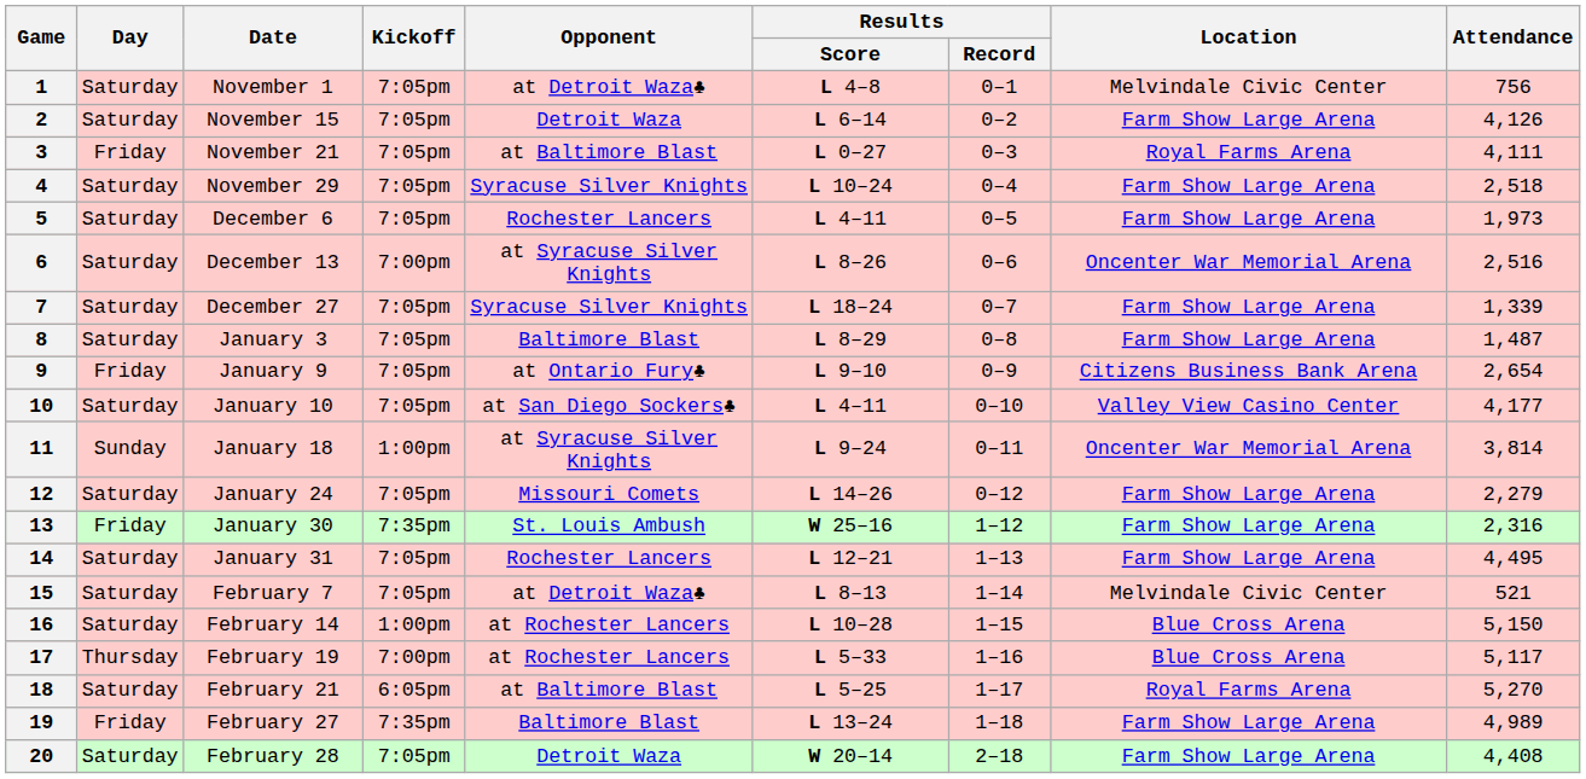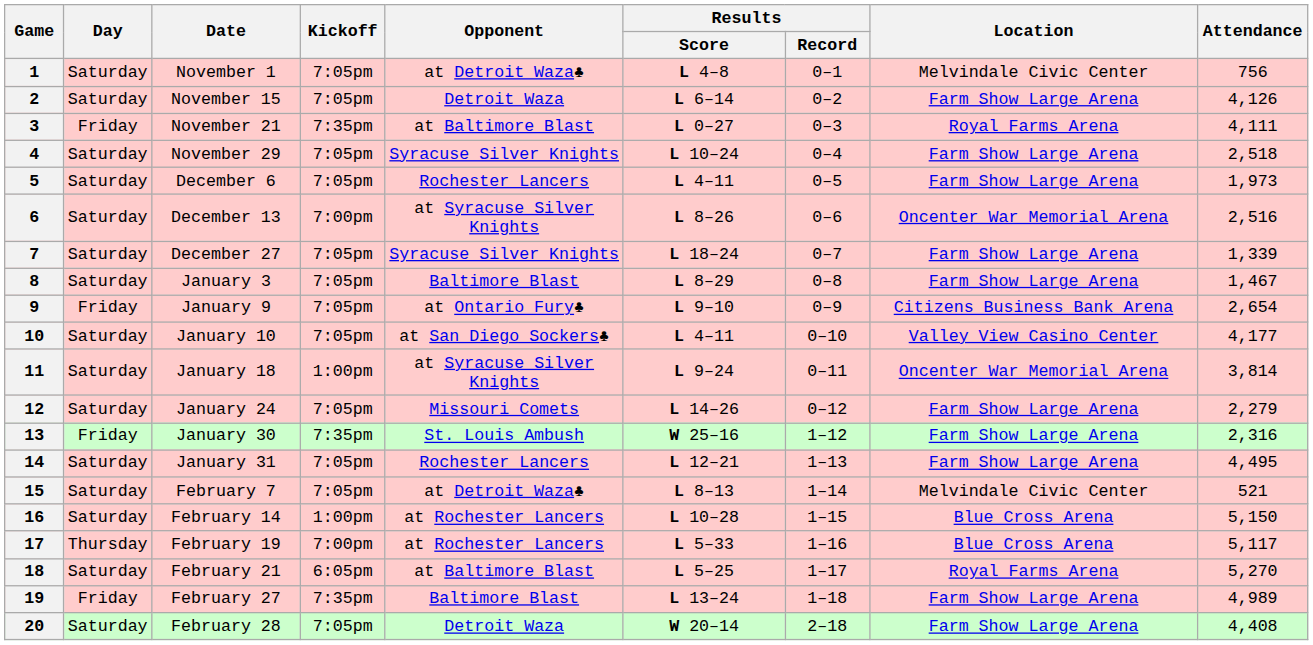 <table class="wikitable">
 <tr>
 <th rowspan="2" width="40">Game</th>
 <th rowspan="2" width="60">Day</th>
 <th rowspan="2" width="110">Date</th>
 <th rowspan="2" width="60">Kickoff</th>
 <th rowspan="2" width="180">Opponent</th>
 <th colspan="2" width="180">Results</th>
 <th rowspan="2" width="250">Location</th>
 <th rowspan="2" width="80">Attendance</th>
 </tr>
 <tr>
 <th width="120">Score</th>
 <th width="60">Record</th>
 </tr>
 <tr align="center" bgcolor="#FFCCCC">
 <th>1</th>
 <td>Saturday</td>
 <td>November 1</td>
 <td>7:05pm</td>
 <td>at <a href='#'>Detroit Waza</a>♣</td>
 <td><strong>L</strong> 4–8</td>
 <td>0–1</td>
 <td>Melvindale Civic Center</td>
 <td>756</td>
 </tr>
 <tr align="center" bgcolor="#FFCCCC">
 <th>2</th>
 <td>Saturday</td>
 <td>November 15</td>
 <td>7:05pm</td>
 <td><a href='#'>Detroit Waza</a></td>
 <td><strong>L</strong> 6–14</td>
 <td>0–2</td>
 <td><a href='#'>Farm Show Large Arena</a></td>
 <td>4,126</td>
 </tr>
 <tr align="center" bgcolor="#FFCCCC">
 <th>3</th>
 <td>Friday</td>
 <td>November 21</td>
-<td>7:05pm</td>
+<td>7:35pm</td>
 <td>at <a href='#'>Baltimore Blast</a></td>
 <td><strong>L</strong> 0–27</td>
 <td>0–3</td>
 <td><a href='#'>Royal Farms Arena</a></td>
 <td>4,111</td>
 </tr>
 <tr align="center" bgcolor="#FFCCCC">
 <th>4</th>
 <td>Saturday</td>
 <td>November 29</td>
 <td>7:05pm</td>
 <td><a href='#'>Syracuse Silver Knights</a></td>
 <td><strong>L</strong> 10–24</td>
 <td>0–4</td>
 <td><a href='#'>Farm Show Large Arena</a></td>
 <td>2,518</td>
 </tr>
 <tr align="center" bgcolor="#FFCCCC">
 <th>5</th>
 <td>Saturday</td>
 <td>December 6</td>
 <td>7:05pm</td>
 <td><a href='#'>Rochester Lancers</a></td>
 <td><strong>L</strong> 4–11</td>
 <td>0–5</td>
 <td><a href='#'>Farm Show Large Arena</a></td>
 <td>1,973</td>
 </tr>
 <tr align="center" bgcolor="#FFCCCC">
 <th>6</th>
 <td>Saturday</td>
 <td>December 13</td>
 <td>7:00pm</td>
 <td>at <a href='#'>Syracuse Silver Knights</a></td>
 <td><strong>L</strong> 8–26</td>
 <td>0–6</td>
 <td><a href='#'>Oncenter War Memorial Arena</a></td>
 <td>2,516</td>
 </tr>
 <tr align="center" bgcolor="#FFCCCC">
 <th>7</th>
 <td>Saturday</td>
 <td>December 27</td>
 <td>7:05pm</td>
 <td><a href='#'>Syracuse Silver Knights</a></td>
 <td><strong>L</strong> 18–24</td>
 <td>0–7</td>
 <td><a href='#'>Farm Show Large Arena</a></td>
 <td>1,339</td>
 </tr>
 <tr align="center" bgcolor="#FFCCCC">
 <th>8</th>
 <td>Saturday</td>
 <td>January 3</td>
 <td>7:05pm</td>
 <td><a href='#'>Baltimore Blast</a></td>
 <td><strong>L</strong> 8–29</td>
 <td>0–8</td>
 <td><a href='#'>Farm Show Large Arena</a></td>
-<td>1,487</td>
+<td>1,467</td>
 </tr>
 <tr align="center" bgcolor="#FFCCCC">
 <th>9</th>
 <td>Friday</td>
 <td>January 9</td>
 <td>7:05pm</td>
 <td>at <a href='#'>Ontario Fury</a>♣</td>
 <td><strong>L</strong> 9–10</td>
 <td>0–9</td>
 <td><a href='#'>Citizens Business Bank Arena</a></td>
 <td>2,654</td>
 </tr>
 <tr align="center" bgcolor="#FFCCCC">
 <th>10</th>
 <td>Saturday</td>
 <td>January 10</td>
 <td>7:05pm</td>
 <td>at <a href='#'>San Diego Sockers</a>♣</td>
 <td><strong>L</strong> 4–11</td>
 <td>0–10</td>
 <td><a href='#'>Valley View Casino Center</a></td>
 <td>4,177</td>
 </tr>
 <tr align="center" bgcolor="#FFCCCC">
 <th>11</th>
-<td>Sunday</td>
+<td>Saturday</td>
 <td>January 18</td>
 <td>1:00pm</td>
 <td>at <a href='#'>Syracuse Silver Knights</a></td>
 <td><strong>L</strong> 9–24</td>
 <td>0–11</td>
 <td><a href='#'>Oncenter War Memorial Arena</a></td>
 <td>3,814</td>
 </tr>
 <tr align="center" bgcolor="#FFCCCC">
 <th>12</th>
 <td>Saturday</td>
 <td>January 24</td>
 <td>7:05pm</td>
 <td><a href='#'>Missouri Comets</a></td>
 <td><strong>L</strong> 14–26</td>
 <td>0–12</td>
 <td><a href='#'>Farm Show Large Arena</a></td>
 <td>2,279</td>
 </tr>
 <tr align="center" bgcolor="#CCFFCC">
 <th>13</th>
 <td>Friday</td>
 <td>January 30</td>
 <td>7:35pm</td>
 <td><a href='#'>St. Louis Ambush</a></td>
 <td><strong>W</strong> 25–16</td>
 <td>1–12</td>
 <td><a href='#'>Farm Show Large Arena</a></td>
 <td>2,316</td>
 </tr>
 <tr align="center" bgcolor="#FFCCCC">
 <th>14</th>
 <td>Saturday</td>
 <td>January 31</td>
 <td>7:05pm</td>
 <td><a href='#'>Rochester Lancers</a></td>
 <td><strong>L</strong> 12–21</td>
 <td>1–13</td>
 <td><a href='#'>Farm Show Large Arena</a></td>
 <td>4,495</td>
 </tr>
 <tr align="center" bgcolor="#FFCCCC">
 <th>15</th>
 <td>Saturday</td>
 <td>February 7</td>
 <td>7:05pm</td>
 <td>at <a href='#'>Detroit Waza</a>♣</td>
 <td><strong>L</strong> 8–13</td>
 <td>1–14</td>
 <td>Melvindale Civic Center</td>
 <td>521</td>
 </tr>
 <tr align="center" bgcolor="#FFCCCC">
 <th>16</th>
 <td>Saturday</td>
 <td>February 14</td>
 <td>1:00pm</td>
 <td>at <a href='#'>Rochester Lancers</a></td>
 <td><strong>L</strong> 10–28</td>
 <td>1–15</td>
 <td><a href='#'>Blue Cross Arena</a></td>
 <td>5,150</td>
 </tr>
 <tr align="center" bgcolor="#FFCCCC">
 <th>17</th>
 <td>Thursday</td>
 <td>February 19</td>
 <td>7:00pm</td>
 <td>at <a href='#'>Rochester Lancers</a></td>
 <td><strong>L</strong> 5–33</td>
 <td>1–16</td>
 <td><a href='#'>Blue Cross Arena</a></td>
 <td>5,117</td>
 </tr>
 <tr align="center" bgcolor="#FFCCCC">
 <th>18</th>
 <td>Saturday</td>
 <td>February 21</td>
 <td>6:05pm</td>
 <td>at <a href='#'>Baltimore Blast</a></td>
 <td><strong>L</strong> 5–25</td>
 <td>1–17</td>
 <td><a href='#'>Royal Farms Arena</a></td>
 <td>5,270</td>
 </tr>
 <tr align="center" bgcolor="#FFCCCC">
 <th>19</th>
 <td>Friday</td>
 <td>February 27</td>
 <td>7:35pm</td>
 <td><a href='#'>Baltimore Blast</a></td>
 <td><strong>L</strong> 13–24</td>
 <td>1–18</td>
 <td><a href='#'>Farm Show Large Arena</a></td>
 <td>4,989</td>
 </tr>
 <tr align="center" bgcolor="#CCFFCC">
 <th>20</th>
 <td>Saturday</td>
 <td>February 28</td>
 <td>7:05pm</td>
 <td><a href='#'>Detroit Waza</a></td>
 <td><strong>W</strong> 20–14</td>
 <td>2–18</td>
 <td><a href='#'>Farm Show Large Arena</a></td>
 <td>4,408</td>
 </tr>
 </table>
